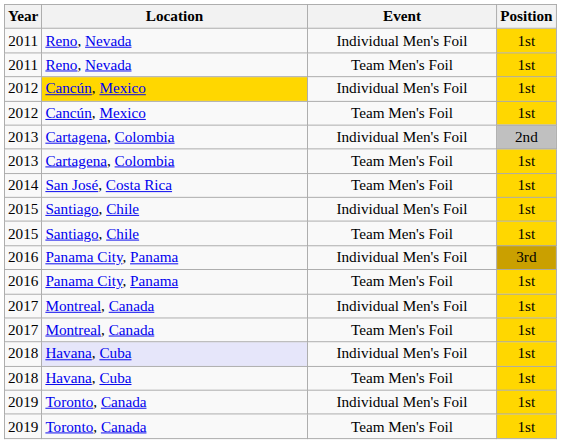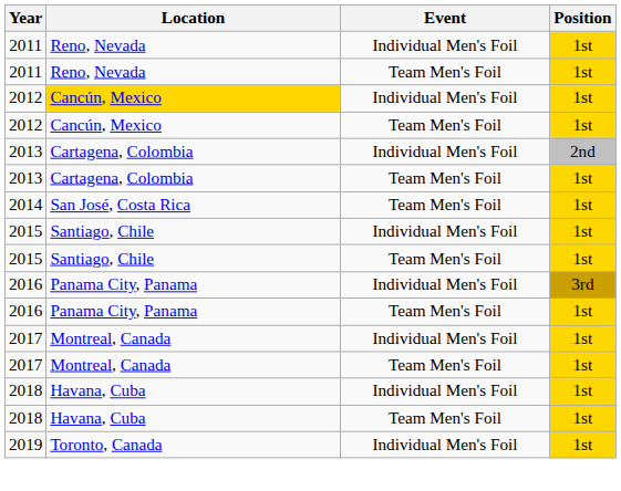 <table class="wikitable" style="text-align:center;">
 <tr>
 <th>Year</th>
 <th style="width:17em">Location</th>
 <th style="width:12em">Event</th>
 <th>Position</th>
 </tr>
 <tr>
 <td>2011</td>
 <td rowspan="1" align="left"> <a href='#'>Reno</a>, <a href='#'>Nevada</a></td>
 <td>Individual Men's Foil</td>
 <td bgcolor="gold">1st</td>
 </tr>
 <tr>
 <td>2011</td>
 <td rowspan="1" align="left"> <a href='#'>Reno</a>, <a href='#'>Nevada</a></td>
 <td>Team Men's Foil</td>
 <td bgcolor="gold">1st</td>
 </tr>
 <tr>
 <td>2012</td>
 <td rowspan="1" align="left" style="background: gold;"> <a href='#'>Cancún</a>, <a href='#'>Mexico</a></td>
 <td>Individual Men's Foil</td>
 <td bgcolor="gold">1st</td>
 </tr>
 <tr>
 <td>2012</td>
 <td rowspan="1" align="left"> <a href='#'>Cancún</a>, <a href='#'>Mexico</a></td>
 <td>Team Men's Foil</td>
 <td bgcolor="gold">1st</td>
 </tr>
 <tr>
 <td>2013</td>
 <td rowspan="1" align="left"> <a href='#'>Cartagena</a>, <a href='#'>Colombia</a></td>
 <td>Individual Men's Foil</td>
 <td bgcolor="silver">2nd</td>
 </tr>
 <tr>
 <td>2013</td>
 <td rowspan="1" align="left"> <a href='#'>Cartagena</a>, <a href='#'>Colombia</a></td>
 <td>Team Men's Foil</td>
 <td bgcolor="gold">1st</td>
 </tr>
 <tr>
 <td>2014</td>
 <td rowspan="1" align="left"> <a href='#'>San José</a>, <a href='#'>Costa Rica</a></td>
 <td>Team Men's Foil</td>
 <td bgcolor="gold">1st</td>
 </tr>
 <tr>
 <td>2015</td>
 <td rowspan="1" align="left"> <a href='#'>Santiago</a>, <a href='#'>Chile</a></td>
 <td>Individual Men's Foil</td>
 <td bgcolor="gold">1st</td>
 </tr>
 <tr>
 <td>2015</td>
 <td rowspan="1" align="left"> <a href='#'>Santiago</a>, <a href='#'>Chile</a></td>
 <td>Team Men's Foil</td>
 <td bgcolor="gold">1st</td>
 </tr>
 <tr>
 <td>2016</td>
 <td rowspan="1" align="left"> <a href='#'>Panama City</a>, <a href='#'>Panama</a></td>
 <td>Individual Men's Foil</td>
 <td bgcolor="caramel">3rd</td>
 </tr>
 <tr>
 <td>2016</td>
 <td rowspan="1" align="left"> <a href='#'>Panama City</a>, <a href='#'>Panama</a></td>
 <td>Team Men's Foil</td>
 <td bgcolor="gold">1st</td>
 </tr>
 <tr>
 <td>2017</td>
 <td rowspan="1" align="left"> <a href='#'>Montreal</a>, <a href='#'>Canada</a></td>
 <td>Individual Men's Foil</td>
 <td bgcolor="gold">1st</td>
 </tr>
 <tr>
 <td>2017</td>
 <td rowspan="1" align="left"> <a href='#'>Montreal</a>, <a href='#'>Canada</a></td>
 <td>Team Men's Foil</td>
 <td bgcolor="gold">1st</td>
 </tr>
 <tr>
 <td>2018</td>
-<td rowspan="1" align="left" style="background: lavender;"> <a href='#'>Havana</a>, <a href='#'>Cuba</a></td>
+<td rowspan="1" align="left"> <a href='#'>Havana</a>, <a href='#'>Cuba</a></td>
 <td>Individual Men's Foil</td>
 <td bgcolor="gold">1st</td>
 </tr>
 <tr>
 <td>2018</td>
 <td rowspan="1" align="left"> <a href='#'>Havana</a>, <a href='#'>Cuba</a></td>
 <td>Team Men's Foil</td>
 <td bgcolor="gold">1st</td>
 </tr>
 <tr>
 <td>2019</td>
 <td rowspan="1" align="left"> <a href='#'>Toronto</a>, <a href='#'>Canada</a></td>
 <td>Individual Men's Foil</td>
 <td bgcolor="gold">1st</td>
 </tr>
-<tr>
-<td>2019</td>
-<td rowspan="1" align="left"> <a href='#'>Toronto</a>, <a href='#'>Canada</a></td>
-<td>Team Men's Foil</td>
-<td bgcolor="gold">1st</td>
-</tr>
 </table>
